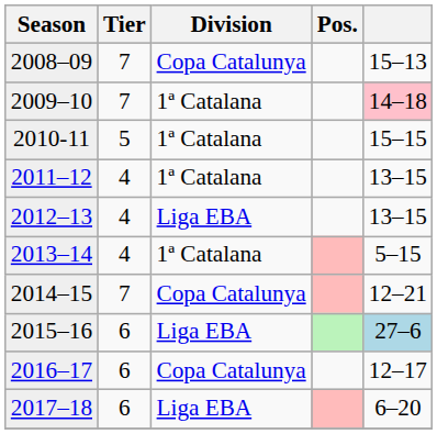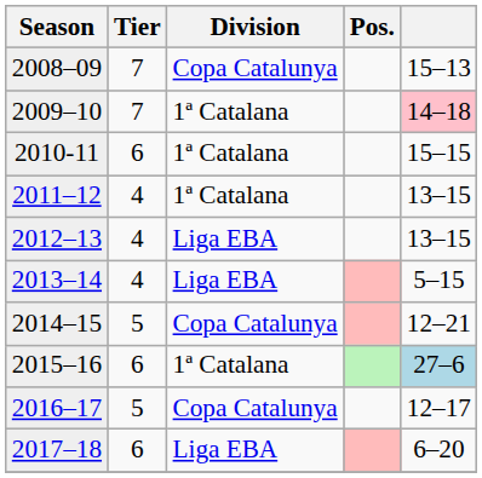 <table class="wikitable" style="font-size:85%; text-align:center">
 <tr>
 <th>Season</th>
 <th>Tier</th>
 <th>Division</th>
 <th>Pos.</th>
 <th></th>
 </tr>
 <tr>
 <td bgcolor=#efefef>2008–09</td>
 <td>7</td>
 <td align=left><a href='#'>Copa Catalunya</a></td>
 <td></td>
 <td>15–13</td>
 </tr>
 <tr>
 <td bgcolor=#efefef>2009–10</td>
 <td>7</td>
 <td align=left>1ª Catalana</td>
 <td></td>
 <td style="background: pink;">14–18</td>
 </tr>
 <tr>
 <td bgcolor=#efefef>2010-11</td>
-<td>5</td>
+<td>6</td>
 <td align=left>1ª Catalana</td>
 <td></td>
 <td>15–15</td>
 </tr>
 <tr>
 <td bgcolor=#efefef><a href='#'>2011–12</a></td>
 <td>4</td>
 <td align=left>1ª Catalana</td>
 <td></td>
 <td>13–15</td>
 </tr>
 <tr>
 <td bgcolor=#efefef><a href='#'>2012–13</a></td>
 <td>4</td>
 <td align=left><a href='#'>Liga EBA</a></td>
 <td></td>
 <td>13–15</td>
 </tr>
 <tr>
 <td bgcolor=#efefef><a href='#'>2013–14</a></td>
 <td>4</td>
-<td align=left>1ª Catalana</td>
+<td align=left><a href='#'>Liga EBA</a></td>
 <td bgcolor=#FFBBBB></td>
 <td>5–15</td>
 </tr>
 <tr>
 <td bgcolor=#efefef>2014–15</td>
-<td>7</td>
+<td>5</td>
 <td align=left><a href='#'>Copa Catalunya</a></td>
 <td bgcolor=#FFBBBB></td>
 <td>12–21</td>
 </tr>
 <tr>
 <td bgcolor=#efefef>2015–16</td>
 <td>6</td>
-<td align=left><a href='#'>Liga EBA</a></td>
+<td align=left>1ª Catalana</td>
 <td bgcolor=BBF3BB></td>
 <td style="background: lightblue;">27–6</td>
 </tr>
 <tr>
 <td bgcolor=#efefef><a href='#'>2016–17</a></td>
-<td>6</td>
+<td>5</td>
 <td align=left><a href='#'>Copa Catalunya</a></td>
 <td></td>
 <td>12–17</td>
 </tr>
 <tr>
 <td bgcolor=#efefef><a href='#'>2017–18</a></td>
 <td>6</td>
 <td align=left><a href='#'>Liga EBA</a></td>
 <td bgcolor=#FFBBBB></td>
 <td>6–20</td>
 </tr>
 <tr>
 </tr>
 </table>
